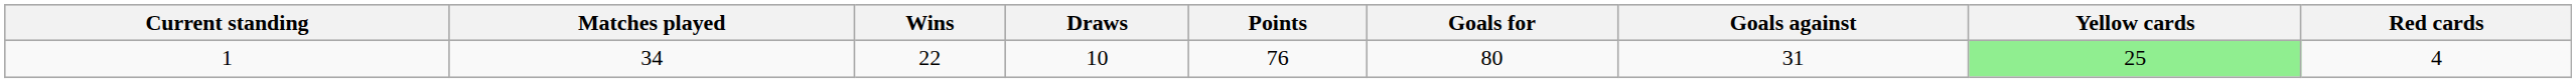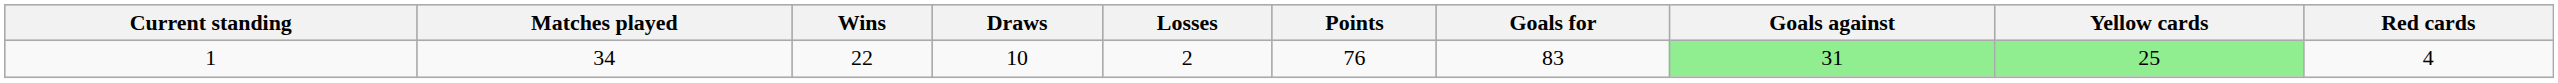 <table class="wikitable" style="width:100%; font-size:85%;">
 <tr>
 <th align=center>Current standing</th>
 <th align=center>Matches played</th>
 <th align=center>Wins</th>
 <th align=center>Draws</th>
+<th align=center>Losses</th>
 <th align=center>Points</th>
 <th align=center>Goals for<br></th>
 <th align=center>Goals against<br></th>
 <th align=center>Yellow cards<br></th>
 <th align=center>Red cards<br> </th>
 </tr>
 <tr>
 <td align=center>1</td>
 <td align=center>34</td>
 <td align=center>22</td>
 <td align=center>10</td>
+<td align=center>2</td>
 <td align=center>76</td>
-<td align=center>80</td>
-<td align=center>31</td>
+<td align=center>83</td>
+<td align=center style="background: lightgreen;">31</td>
 <td align=center style="background: lightgreen;">25</td>
 <td align=center>4</td>
 </tr>
 </table>
